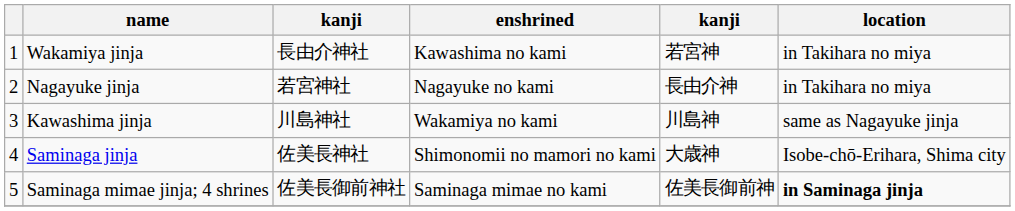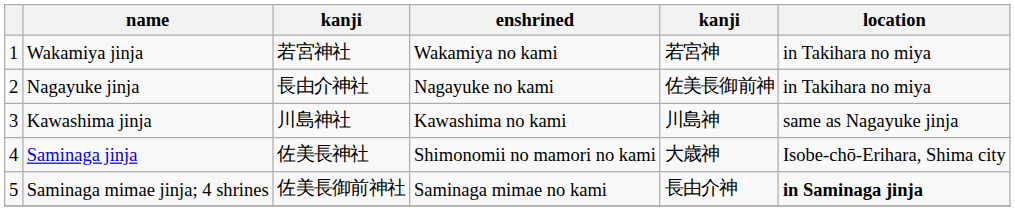 <table class="wikitable" style="margin-bottom: 1.5em; font-size: 95%;">
 <tr>
 <th></th>
 <th>name</th>
 <th>kanji</th>
 <th>enshrined</th>
 <th>kanji</th>
 <th>location</th>
 </tr>
 <tr>
 <td>1</td>
 <td>Wakamiya jinja</td>
-<td>長由介神社</td>
-<td>Kawashima no kami</td>
+<td>若宮神社</td>
+<td>Wakamiya no kami</td>
 <td>若宮神</td>
 <td>in Takihara no miya</td>
 </tr>
 <tr>
 <td>2</td>
 <td>Nagayuke jinja</td>
-<td>若宮神社</td>
+<td>長由介神社</td>
 <td>Nagayuke no kami</td>
-<td>長由介神</td>
+<td>佐美長御前神</td>
 <td>in Takihara no miya</td>
 </tr>
 <tr>
 <td>3</td>
 <td>Kawashima jinja</td>
 <td>川島神社</td>
-<td>Wakamiya no kami</td>
+<td>Kawashima no kami</td>
 <td>川島神</td>
 <td>same as Nagayuke jinja</td>
 </tr>
 <tr>
 <td>4</td>
 <td><a href='#'>Saminaga jinja</a></td>
 <td>佐美長神社</td>
 <td>Shimonomii no mamori no kami</td>
 <td>大歳神</td>
 <td>Isobe-chō-Erihara, Shima city</td>
 </tr>
 <tr>
 <td>5</td>
 <td>Saminaga mimae jinja; 4 shrines</td>
 <td>佐美長御前神社</td>
 <td>Saminaga mimae no kami</td>
-<td>佐美長御前神</td>
+<td>長由介神</td>
 <td><strong>in Saminaga jinja</strong></td>
 </tr>
 <tr>
 </tr>
 </table>
